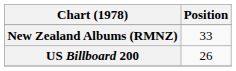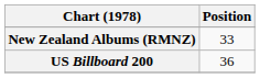 <table class="wikitable plainrowheaders" style="text-align:center">
 <tr>
 <th scope="col">Chart (1978)</th>
 <th scope="col">Position</th>
 </tr>
 <tr>
 </tr>
 <tr>
 <th scope="row">New Zealand Albums (RMNZ)</th>
 <td>33</td>
 </tr>
 <tr>
 <th scope="row">US <em>Billboard</em> 200</th>
-<td>26</td>
+<td>36</td>
 </tr>
 <tr>
 </tr>
 </table>
